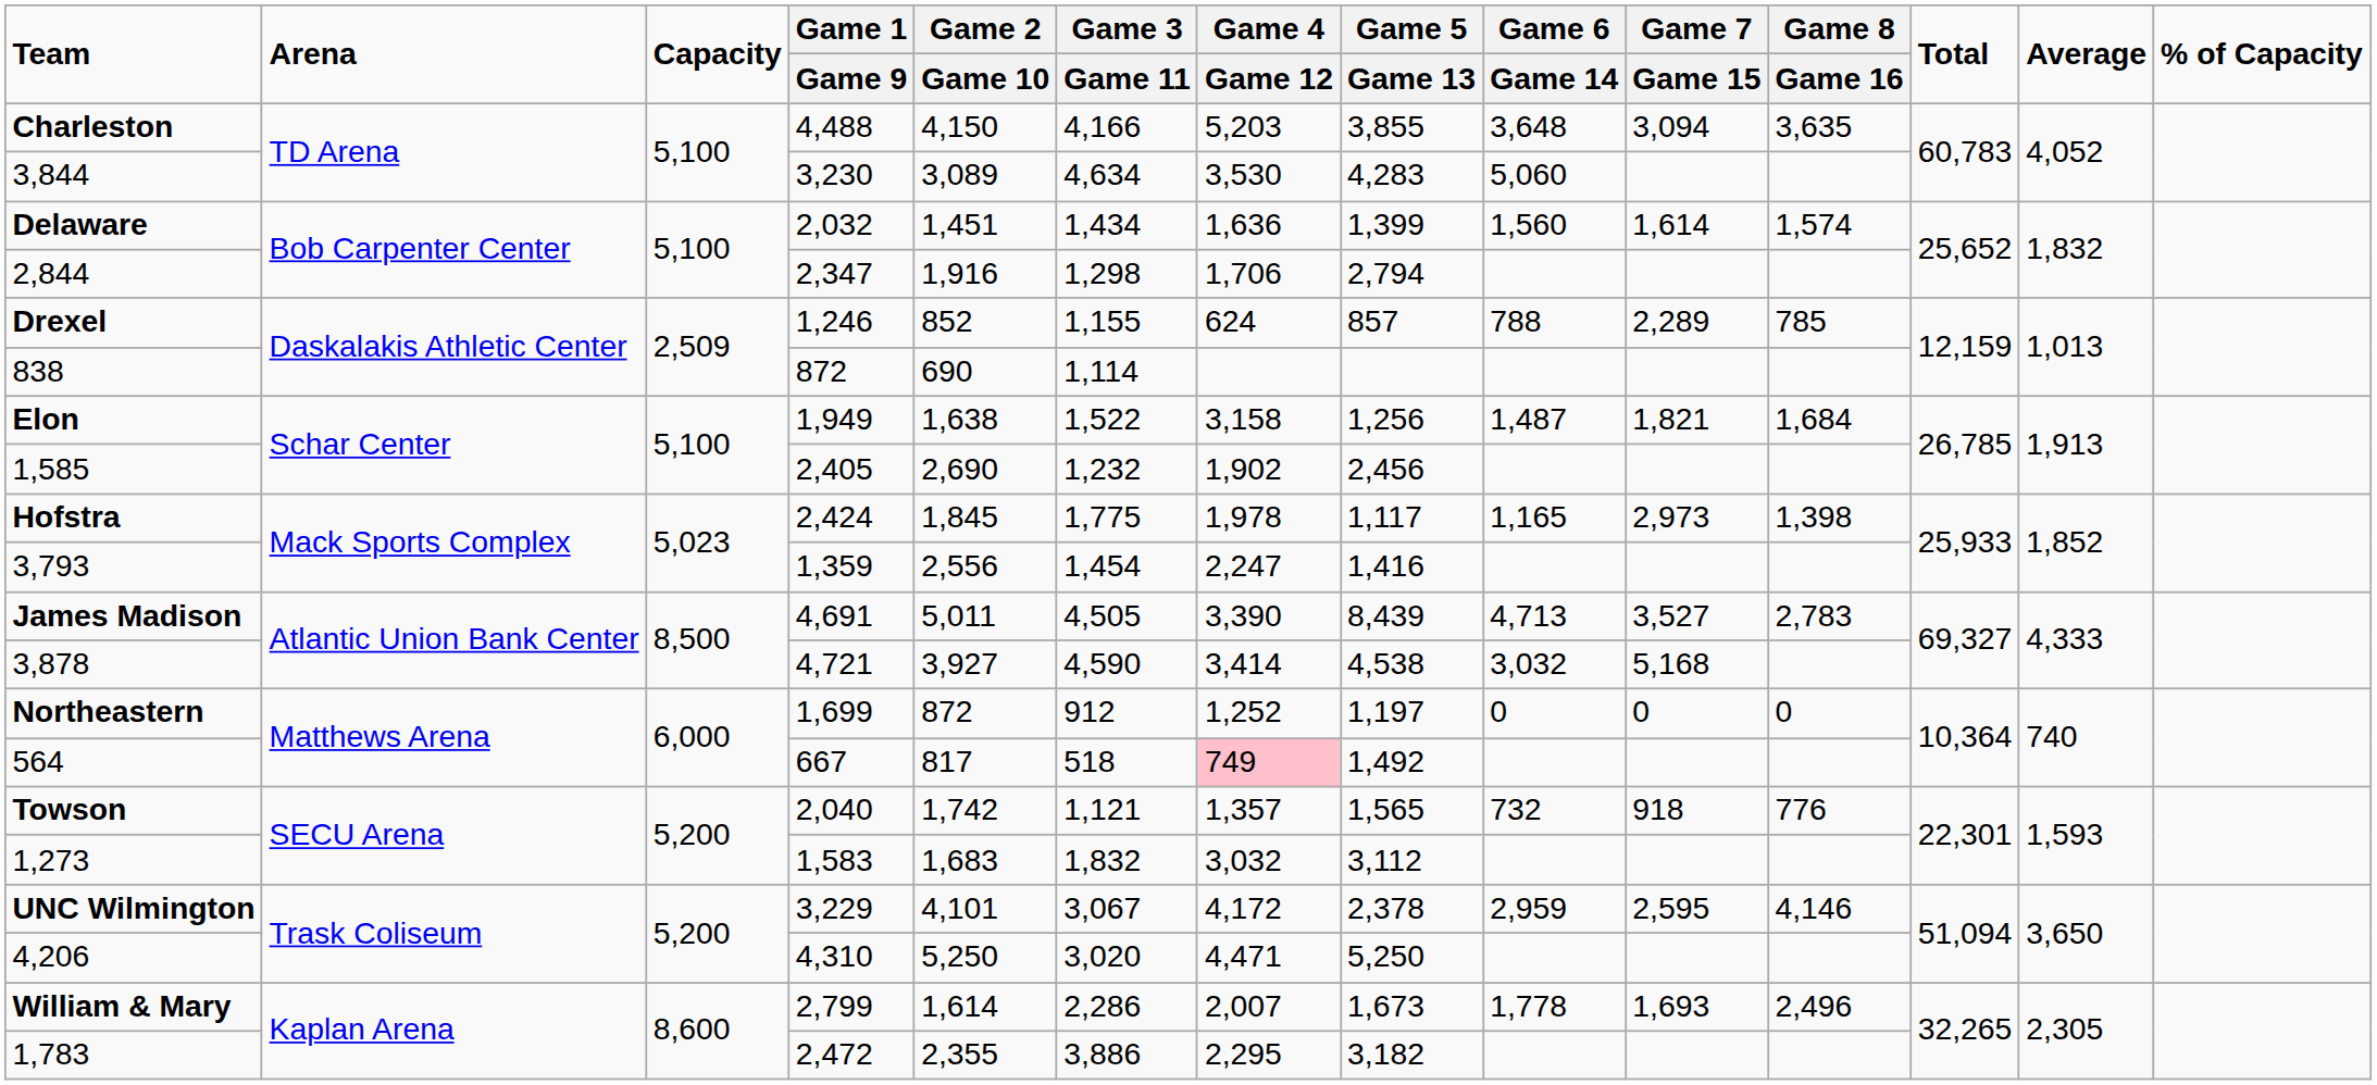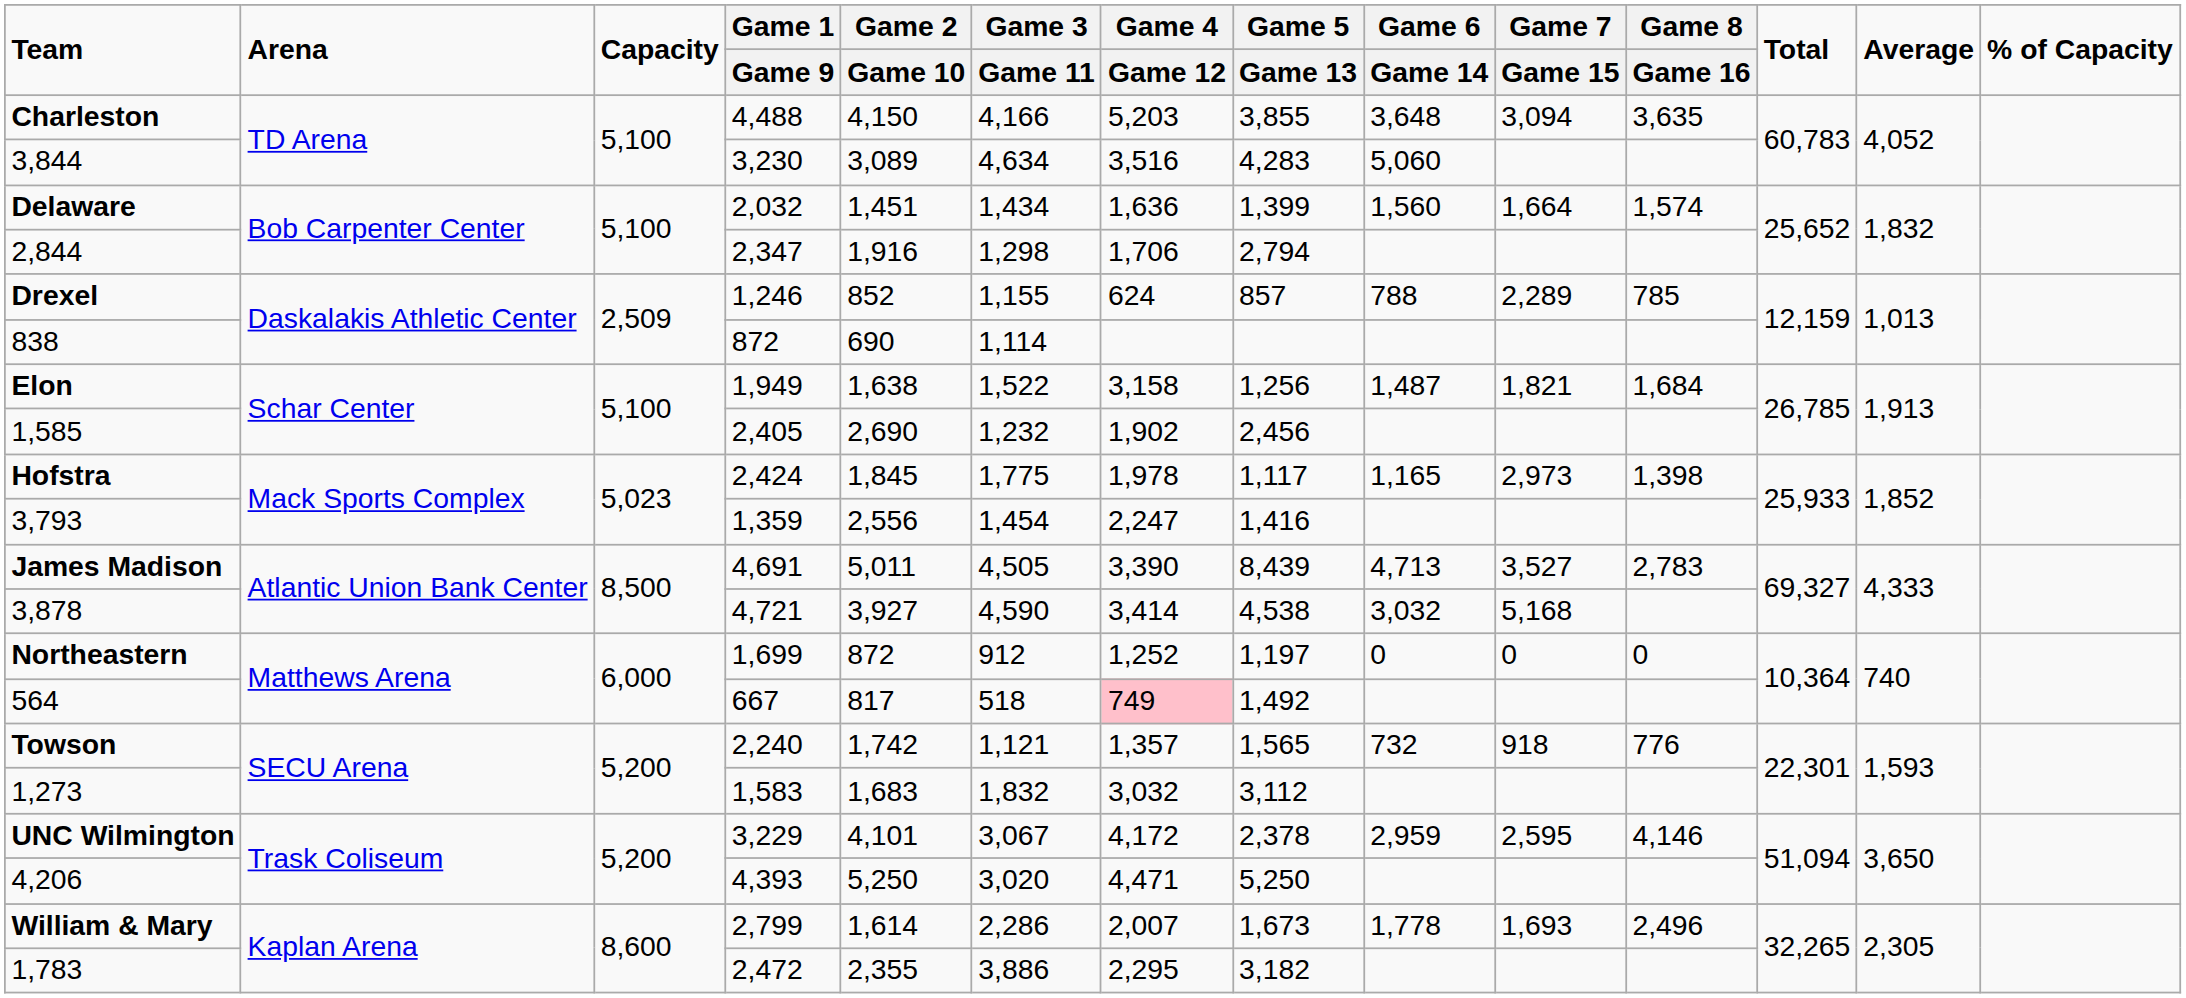 <table class="wikitable sortable">
 <tr>
 <td rowspan=2><strong>Team</strong></td>
 <td rowspan=2><strong>Arena</strong></td>
 <td rowspan=2><strong>Capacity</strong></td>
 <th>Game 1</th>
 <th>Game 2</th>
 <th>Game 3</th>
 <th>Game 4</th>
 <th>Game 5</th>
 <th>Game 6</th>
 <th>Game 7</th>
 <th>Game 8</th>
 <td rowspan=2><strong>Total</strong></td>
 <td rowspan=2><strong>Average</strong></td>
 <td rowspan=2><strong>% of Capacity</strong></td>
 </tr>
 <tr>
 <th>Game 9</th>
 <th>Game 10</th>
 <th>Game 11</th>
 <th>Game 12</th>
 <th>Game 13</th>
 <th>Game 14</th>
 <th>Game 15</th>
 <th>Game 16</th>
 </tr>
 <tr>
 <td style=><strong>Charleston</strong></td>
 <td rowspan=2><a href='#'>TD Arena</a></td>
 <td rowspan=2>5,100</td>
 <td>4,488</td>
 <td>4,150</td>
 <td>4,166</td>
 <td>5,203</td>
 <td>3,855</td>
 <td>3,648</td>
 <td>3,094</td>
 <td>3,635</td>
 <td rowspan=2>60,783</td>
 <td rowspan=2>4,052</td>
 <td rowspan=2></td>
 </tr>
 <tr>
 <td>3,844</td>
 <td>3,230</td>
 <td>3,089</td>
 <td>4,634</td>
-<td>3,530</td>
+<td>3,516</td>
 <td>4,283</td>
 <td>5,060</td>
 <td></td>
 </tr>
 <tr>
 <td style=><strong>Delaware</strong></td>
 <td rowspan=2><a href='#'>Bob Carpenter Center</a></td>
 <td rowspan=2>5,100</td>
 <td>2,032</td>
 <td>1,451</td>
 <td>1,434</td>
 <td>1,636</td>
 <td>1,399</td>
 <td>1,560</td>
-<td>1,614</td>
+<td>1,664</td>
 <td>1,574</td>
 <td rowspan=2>25,652</td>
 <td rowspan=2>1,832</td>
 <td rowspan=2></td>
 </tr>
 <tr>
 <td>2,844</td>
 <td>2,347</td>
 <td>1,916</td>
 <td>1,298</td>
 <td>1,706</td>
 <td>2,794</td>
 <td></td>
 <td></td>
 </tr>
 <tr>
 <td style=><strong>Drexel</strong></td>
 <td rowspan=2><a href='#'>Daskalakis Athletic Center</a></td>
 <td rowspan=2>2,509</td>
 <td>1,246</td>
 <td>852</td>
 <td>1,155</td>
 <td>624</td>
 <td>857</td>
 <td>788</td>
 <td>2,289</td>
 <td>785</td>
 <td rowspan=2>12,159</td>
 <td rowspan=2>1,013</td>
 <td rowspan=2></td>
 </tr>
 <tr>
 <td>838</td>
 <td>872</td>
 <td>690</td>
 <td>1,114</td>
 <td></td>
 <td></td>
 <td></td>
 <td></td>
 </tr>
 <tr>
 <td style=><strong>Elon</strong></td>
 <td rowspan=2><a href='#'>Schar Center</a></td>
 <td rowspan=2>5,100</td>
 <td>1,949</td>
 <td>1,638</td>
 <td>1,522</td>
 <td>3,158</td>
 <td>1,256</td>
 <td>1,487</td>
 <td>1,821</td>
 <td>1,684</td>
 <td rowspan=2>26,785</td>
 <td rowspan=2>1,913</td>
 <td rowspan=2></td>
 </tr>
 <tr>
 <td>1,585</td>
 <td>2,405</td>
 <td>2,690</td>
 <td>1,232</td>
 <td>1,902</td>
 <td>2,456</td>
 <td></td>
 <td></td>
 </tr>
 <tr>
 <td style=><strong>Hofstra</strong></td>
 <td rowspan=2><a href='#'>Mack Sports Complex</a></td>
 <td rowspan=2>5,023</td>
 <td>2,424</td>
 <td>1,845</td>
 <td>1,775</td>
 <td>1,978</td>
 <td>1,117</td>
 <td>1,165</td>
 <td>2,973</td>
 <td>1,398</td>
 <td rowspan=2>25,933</td>
 <td rowspan=2>1,852</td>
 <td rowspan=2></td>
 </tr>
 <tr>
 <td>3,793</td>
 <td>1,359</td>
 <td>2,556</td>
 <td>1,454</td>
 <td>2,247</td>
 <td>1,416</td>
 <td></td>
 <td></td>
 </tr>
 <tr>
 <td style=><strong>James Madison</strong></td>
 <td rowspan=2><a href='#'>Atlantic Union Bank Center</a></td>
 <td rowspan=2>8,500</td>
 <td>4,691</td>
 <td>5,011</td>
 <td>4,505</td>
 <td>3,390</td>
 <td>8,439</td>
 <td>4,713</td>
 <td>3,527</td>
 <td>2,783</td>
 <td rowspan=2>69,327</td>
 <td rowspan=2>4,333</td>
 <td rowspan=2></td>
 </tr>
 <tr>
 <td>3,878</td>
 <td>4,721</td>
 <td>3,927</td>
 <td>4,590</td>
 <td>3,414</td>
 <td>4,538</td>
 <td>3,032</td>
 <td>5,168</td>
 </tr>
 <tr>
 <td style=><strong>Northeastern</strong></td>
 <td rowspan=2><a href='#'>Matthews Arena</a></td>
 <td rowspan=2>6,000</td>
 <td>1,699</td>
 <td>872</td>
 <td>912</td>
 <td>1,252</td>
 <td>1,197</td>
 <td>0</td>
 <td>0</td>
 <td>0</td>
 <td rowspan=2>10,364</td>
 <td rowspan=2>740</td>
 <td rowspan=2></td>
 </tr>
 <tr>
 <td>564</td>
 <td>667</td>
 <td>817</td>
 <td>518</td>
 <td style="background: pink;">749</td>
 <td>1,492</td>
 <td></td>
 <td></td>
 </tr>
 <tr>
 <td style=><strong>Towson</strong></td>
 <td rowspan=2><a href='#'>SECU Arena</a></td>
 <td rowspan=2>5,200</td>
-<td>2,040</td>
+<td>2,240</td>
 <td>1,742</td>
 <td>1,121</td>
 <td>1,357</td>
 <td>1,565</td>
 <td>732</td>
 <td>918</td>
 <td>776</td>
 <td rowspan=2>22,301</td>
 <td rowspan=2>1,593</td>
 <td rowspan=2></td>
 </tr>
 <tr>
 <td>1,273</td>
 <td>1,583</td>
 <td>1,683</td>
 <td>1,832</td>
 <td>3,032</td>
 <td>3,112</td>
 <td></td>
 <td></td>
 </tr>
 <tr>
 <td style=><strong>UNC Wilmington</strong></td>
 <td rowspan=2><a href='#'>Trask Coliseum</a></td>
 <td rowspan=2>5,200</td>
 <td>3,229</td>
 <td>4,101</td>
 <td>3,067</td>
 <td>4,172</td>
 <td>2,378</td>
 <td>2,959</td>
 <td>2,595</td>
 <td>4,146</td>
 <td rowspan=2>51,094</td>
 <td rowspan=2>3,650</td>
 <td rowspan=2></td>
 </tr>
 <tr>
 <td>4,206</td>
-<td>4,310</td>
+<td>4,393</td>
 <td>5,250</td>
 <td>3,020</td>
 <td>4,471</td>
 <td>5,250</td>
 <td></td>
 <td></td>
 </tr>
 <tr>
 <td style=><strong>William & Mary</strong></td>
 <td rowspan=2><a href='#'>Kaplan Arena</a></td>
 <td rowspan=2>8,600</td>
 <td>2,799</td>
 <td>1,614</td>
 <td>2,286</td>
 <td>2,007</td>
 <td>1,673</td>
 <td>1,778</td>
 <td>1,693</td>
 <td>2,496</td>
 <td rowspan=2>32,265</td>
 <td rowspan=2>2,305</td>
 <td rowspan=2></td>
 </tr>
 <tr>
 <td>1,783</td>
 <td>2,472</td>
 <td>2,355</td>
 <td>3,886</td>
 <td>2,295</td>
 <td>3,182</td>
 <td></td>
 <td></td>
 </tr>
 </table>
